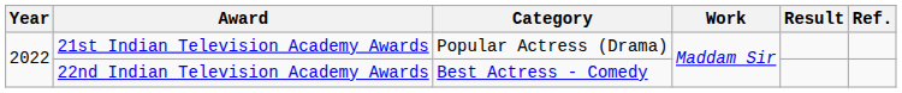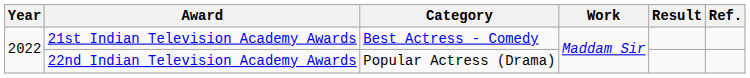 <table class="wikitable">
 <tr>
 <th>Year</th>
 <th>Award</th>
 <th>Category</th>
 <th>Work</th>
 <th>Result</th>
 <th>Ref.</th>
 </tr>
 <tr>
 <td rowspan="2">2022</td>
 <td><a href='#'>21st Indian Television Academy Awards</a></td>
-<td>Popular Actress (Drama)</td>
+<td><a href='#'>Best Actress - Comedy</a></td>
 <td rowspan="2"><em><a href='#'>Maddam Sir</a></em></td>
 <td></td>
 <td></td>
 </tr>
 <tr>
 <td><a href='#'>22nd Indian Television Academy Awards</a></td>
-<td><a href='#'>Best Actress - Comedy</a></td>
+<td>Popular Actress (Drama)</td>
 <td></td>
 <td></td>
 </tr>
 </table>
